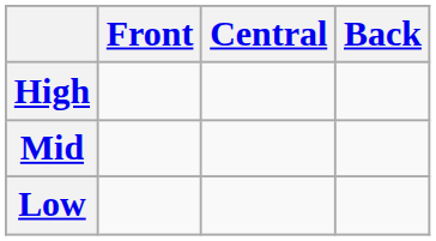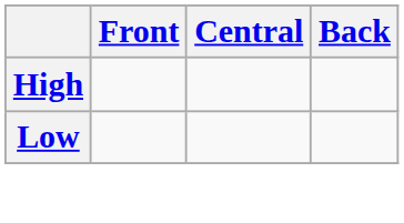 <table class="wikitable">
 <tr>
 <th></th>
 <th><a href='#'>Front</a></th>
 <th><a href='#'>Central</a></th>
 <th><a href='#'>Back</a></th>
 </tr>
 <tr>
 <th><a href='#'>High</a></th>
 <td> </td>
 <td></td>
 <td> </td>
 </tr>
 <tr>
-<th><a href='#'>Mid</a></th>
-<td> </td>
-<td></td>
-<td> </td>
-</tr>
-<tr>
 <th><a href='#'>Low</a></th>
 <td></td>
 <td> </td>
 <td></td>
 </tr>
 </table>
